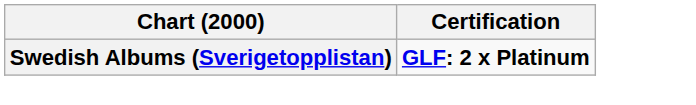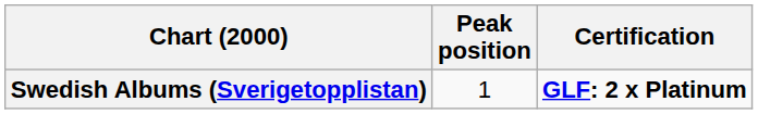 <table class="wikitable plainrowheaders" style="text-align:center">
 <tr>
 <th scope="col">Chart (2000)</th>
+<th scope="col">Peak<br>position</th>
 <th scope="col">Certification</th>
 </tr>
 <tr>
 <th scope="row">Swedish Albums (<a href='#'>Sverigetopplistan</a>)</th>
+<td align="center">1</td>
 <td><strong><a href='#'>GLF</a>: 2 x Platinum</strong></td>
 </tr>
 </table>
